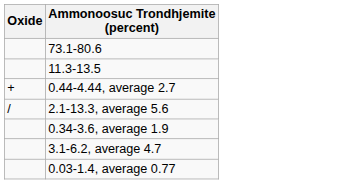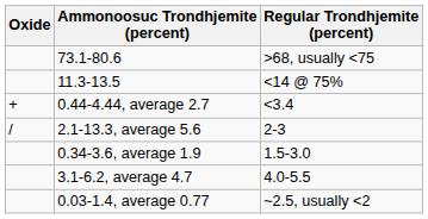 <table class="wikitable">
 <tr>
 <th>Oxide</th>
 <th>Ammonoosuc Trondhjemite<br>(percent)</th>
+<th>Regular Trondhjemite<br>(percent)</th>
 </tr>
 <tr>
 <td></td>
 <td>73.1-80.6</td>
+<td>>68, usually <75</td>
 </tr>
 <tr>
 <td></td>
 <td>11.3-13.5</td>
+<td><14 @ 75% </td>
 </tr>
 <tr>
 <td> + </td>
 <td>0.44-4.44, average 2.7</td>
+<td><3.4</td>
 </tr>
 <tr>
 <td>/</td>
 <td>2.1-13.3, average 5.6</td>
+<td>2-3</td>
 </tr>
 <tr>
 <td></td>
 <td>0.34-3.6, average 1.9</td>
+<td>1.5-3.0</td>
 </tr>
 <tr>
 <td></td>
 <td>3.1-6.2, average 4.7</td>
+<td>4.0-5.5</td>
 </tr>
 <tr>
 <td></td>
 <td>0.03-1.4, average 0.77</td>
+<td>~2.5, usually <2</td>
 </tr>
 </table>
